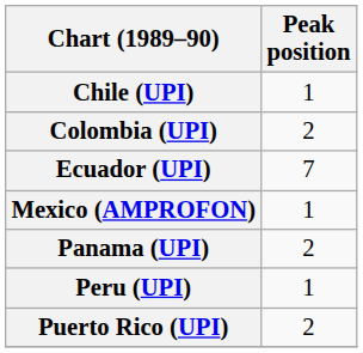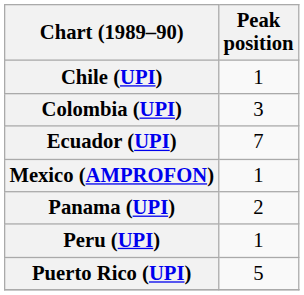 <table class="wikitable plainrowheaders sortable" style="text-align:center">
 <tr>
 <th scope="col">Chart (1989–90)</th>
 <th scope="col">Peak<br>position</th>
 </tr>
 <tr>
 <th scope="row">Chile (<a href='#'>UPI</a>)</th>
 <td>1</td>
 </tr>
 <tr>
 <th scope="row">Colombia (<a href='#'>UPI</a>)</th>
-<td>2</td>
+<td>3</td>
 </tr>
 <tr>
 <th scope="row">Ecuador (<a href='#'>UPI</a>)</th>
 <td>7</td>
 </tr>
 <tr>
 <th scope="row">Mexico (<a href='#'>AMPROFON</a>)</th>
 <td>1</td>
 </tr>
 <tr>
 <th scope="row">Panama (<a href='#'>UPI</a>)</th>
 <td>2</td>
 </tr>
 <tr>
 <th scope="row">Peru (<a href='#'>UPI</a>)</th>
 <td>1</td>
 </tr>
 <tr>
 <th scope="row">Puerto Rico (<a href='#'>UPI</a>)</th>
-<td>2</td>
+<td>5</td>
 </tr>
 <tr>
 </tr>
 </table>
